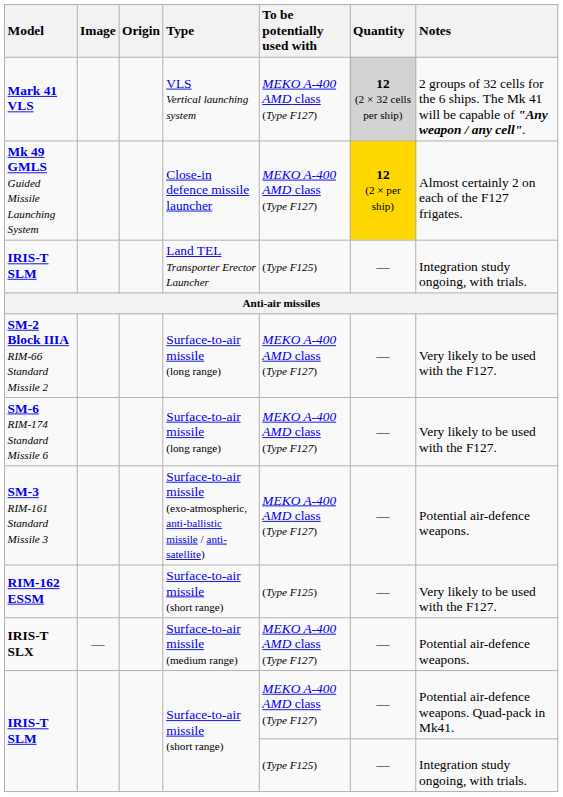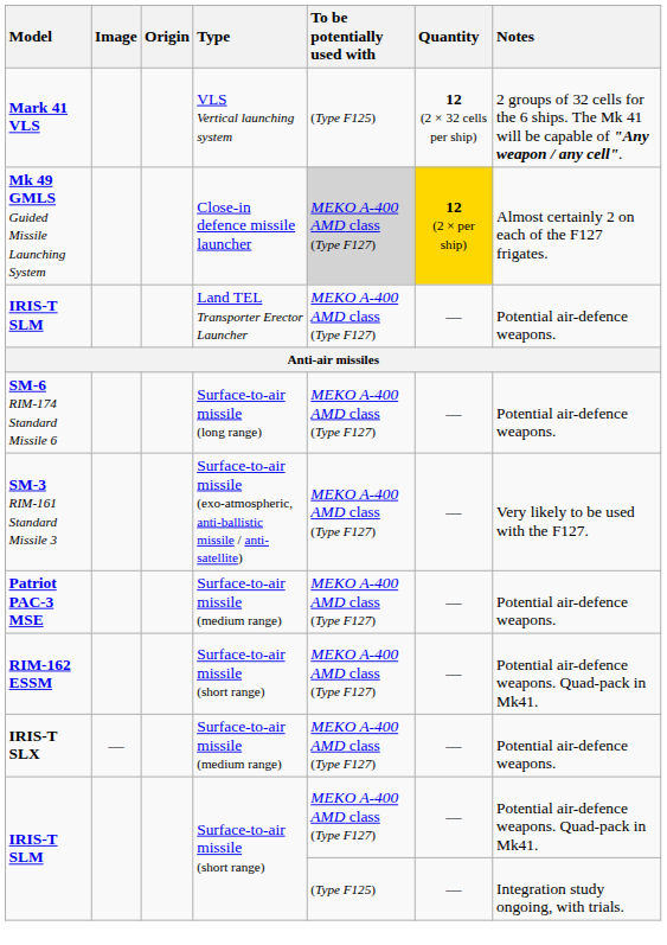 <table class="wikitable" style="font-size: 92%;">
 <tr>
 <th style="text-align: left">Model</th>
 <th style="text-align: left">Image</th>
 <th style="text-align: left">Origin</th>
 <th style="text-align: left">Type</th>
 <th style="text-align: left">To be potentially used with</th>
 <th style="text-align: left">Quantity</th>
 <th style="text-align: left">Notes</th>
 </tr>
 <tr>
 <td><a href='#'><strong>Mark 41 VLS</strong></a></td>
 <td style="text-align: center"></td>
 <td></td>
 <td><a href='#'>VLS</a><br><small><em>Vertical launching system</em></small></td>
-<td><a href='#'><em>MEKO A-400 AMD</em> class</a> <small>(<em>Type F127</em>)</small></td>
-<td style="background: lightgrey; text-align: center"><strong>12</strong><br><small>(2 ×</small> <small>32 cells per ship)</small></td>
+<td> <small>(<em>Type F125</em>)</small></td>
+<td style="text-align: center"><strong>12</strong><br><small>(2 ×</small> <small>32 cells per ship)</small></td>
 <td><br>2 groups of 32 cells for the 6 ships. The Mk 41 will be capable of <strong><em>"Any weapon / any cell"</em></strong>.</td>
 </tr>
 <tr>
 <td><strong><a href='#'>Mk 49 GMLS</a></strong><br><small><em>Guided Missile Launching System</em></small></td>
 <td style="text-align: center"></td>
 <td><br></td>
 <td><a href='#'>Close-in defence missile launcher</a></td>
-<td><a href='#'><em>MEKO A-400 AMD</em> class</a> <small>(<em>Type F127</em>)</small></td>
+<td style="background: lightgrey;"><a href='#'><em>MEKO A-400 AMD</em> class</a> <small>(<em>Type F127</em>)</small></td>
 <td style="background: gold; text-align: center"><strong>12</strong><br><small>(2 × per ship)</small></td>
 <td><br>Almost certainly 2 on each of the F127 frigates.</td>
 </tr>
 <tr>
 <td><strong><a href='#'>IRIS-T SLM</a></strong></td>
 <td style="text-align: center"></td>
 <td></td>
 <td><a href='#'>Land TEL</a><br><em><small>Transporter Erector Launcher</small></em></td>
-<td> <small>(<em>Type F125</em>)</small></td>
+<td><a href='#'><em>MEKO A-400 AMD</em> class</a> <small>(<em>Type F127</em>)</small></td>
 <td style="text-align: center">—</td>
-<td><br>Integration study ongoing, with trials.</td>
+<td><br>Potential air-defence weapons.</td>
 </tr>
 <tr>
 <th colspan="7"><small>Anti-air missiles</small></th>
-</tr>
-<tr>
-<td><strong><a href='#'>SM-2 Block IIIA</a></strong><br><small><em>RIM-66 Standard Missile 2</em></small></td>
-<td style="text-align: center"></td>
-<td></td>
-<td><a href='#'>Surface-to-air missile</a><br><small>(long range)</small></td>
-<td><a href='#'><em>MEKO A-400 AMD</em> class</a> <small>(<em>Type F127</em>)</small></td>
-<td style="text-align: center">—</td>
-<td><br>Very likely to be used with the F127.</td>
 </tr>
 <tr>
 <td><strong><a href='#'>SM-6</a></strong><br><small><em>RIM-174 Standard Missile 6</em></small></td>
 <td style="text-align: center"></td>
 <td></td>
 <td><a href='#'>Surface-to-air missile</a><br><small>(long range)</small></td>
 <td><a href='#'><em>MEKO A-400 AMD</em> class</a> <small>(<em>Type F127</em>)</small></td>
 <td style="text-align: center">—</td>
-<td><br>Very likely to be used with the F127.</td>
+<td><br>Potential air-defence weapons.</td>
 </tr>
 <tr>
 <td><strong><a href='#'>SM-3</a></strong><br><small><em>RIM-161 Standard Missile 3</em></small></td>
 <td style="text-align: center"></td>
 <td></td>
 <td><a href='#'>Surface-to-air missile</a><br><small>(exo-atmospheric, <a href='#'>anti-ballistic missile</a> / <a href='#'>anti-satellite</a>)</small></td>
+<td><a href='#'><em>MEKO A-400 AMD</em> class</a> <small>(<em>Type F127</em>)</small></td>
+<td style="text-align: center">—</td>
+<td><br>Very likely to be used with the F127.</td>
+</tr>
+<tr>
+<td><a href='#'><strong>Patriot PAC-3 MSE</strong></a></td>
+<td style="text-align: center"></td>
+<td><br></td>
+<td><a href='#'>Surface-to-air missile</a><br><small>(medium range)</small></td>
 <td><a href='#'><em>MEKO A-400 AMD</em> class</a> <small>(<em>Type F127</em>)</small></td>
 <td style="text-align: center">—</td>
 <td><br>Potential air-defence weapons.</td>
 </tr>
 <tr>
 <td><strong><a href='#'>RIM-162  ESSM</a></strong></td>
 <td style="text-align: center"></td>
 <td></td>
 <td><a href='#'>Surface-to-air missile</a><br><small>(short range)</small></td>
-<td> <small>(<em>Type F125</em>)</small></td>
+<td><a href='#'><em>MEKO A-400 AMD</em> class</a> <small>(<em>Type F127</em>)</small></td>
 <td style="text-align: center">—</td>
-<td><br>Very likely to be used with the F127.</td>
+<td><br>Potential air-defence weapons. Quad-pack in Mk41.</td>
 </tr>
 <tr>
 <td><strong>IRIS-T SLX</strong></td>
 <td style="text-align: center">—</td>
 <td></td>
 <td><a href='#'>Surface-to-air missile</a><br><small>(medium range)</small></td>
 <td><a href='#'><em>MEKO A-400 AMD</em> class</a> <small>(<em>Type F127</em>)</small></td>
 <td style="text-align: center">—</td>
 <td><br>Potential air-defence weapons.</td>
 </tr>
 <tr>
 <td rowspan="2"><strong><a href='#'>IRIS-T SLM</a></strong></td>
 <td rowspan="2" style="text-align: center"></td>
 <td rowspan="2"></td>
 <td rowspan="2"><a href='#'>Surface-to-air missile</a><br><small>(short range)</small></td>
 <td><a href='#'><em>MEKO A-400 AMD</em> class</a> <small>(<em>Type F127</em>)</small></td>
 <td style="text-align: center">—</td>
 <td><br>Potential air-defence weapons. Quad-pack in Mk41.</td>
 </tr>
 <tr>
 <td> <small>(<em>Type F125</em>)</small></td>
 <td style="text-align: center">—</td>
 <td><br>Integration study ongoing, with trials.</td>
 </tr>
 </table>
